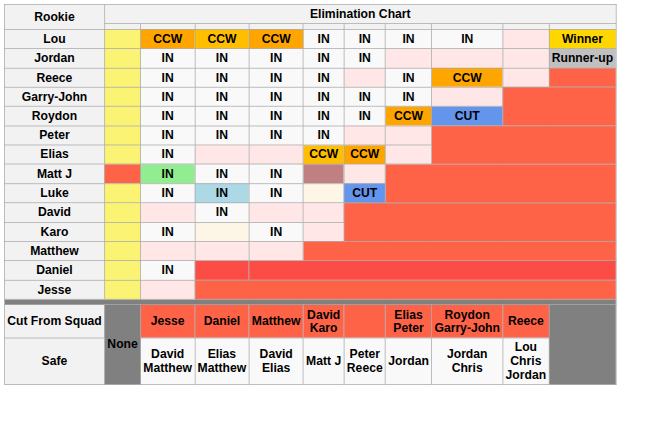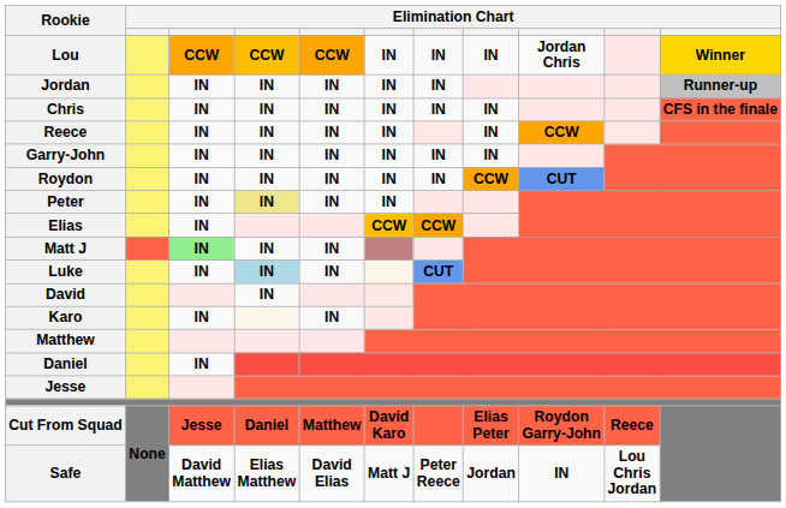 <table class="wikitable plainrowheaders" style="text-align: center">
 <tr>
 <th rowspan="2">Rookie</th>
 <th colspan="10">Elimination Chart</th>
 </tr>
 <tr>
 <th></th>
 <th></th>
 <th></th>
 <th></th>
 <th></th>
 <th></th>
 <th></th>
 <th></th>
 <th></th>
 <th></th>
 </tr>
 <tr>
 <th>Lou</th>
 <td style="background:#fbf373;"></td>
 <td style="background:orange;"><strong>CCW</strong></td>
 <td style="background:#FFBF00;"><strong>CCW</strong></td>
 <td style="background:orange;"><strong>CCW</strong></td>
 <td><strong>IN</strong></td>
 <td><strong>IN</strong></td>
 <td><strong>IN</strong></td>
-<td><strong>IN</strong></td>
+<td><strong>Jordan</strong><br><strong>Chris</strong></td>
 <td style="background:#ffe7e7;"></td>
 <td style="background:gold;"><strong>Winner</strong></td>
 </tr>
 <tr>
 <th>Jordan</th>
 <td style="background:#fbf373;"></td>
 <td><strong>IN</strong></td>
 <td><strong>IN</strong></td>
 <td><strong>IN</strong></td>
 <td><strong>IN</strong></td>
 <td><strong>IN</strong></td>
 <td style="background:#ffe7e7;"></td>
 <td style="background:#ffe7e7;"></td>
 <td style="background:#ffe7e7;"></td>
 <td style="background:silver;"><strong>Runner-up</strong></td>
+</tr>
+<tr>
+<th>Chris</th>
+<td style="background:#fbf373;"></td>
+<td><strong>IN</strong></td>
+<td><strong>IN</strong></td>
+<td><strong>IN</strong></td>
+<td><strong>IN</strong></td>
+<td><strong>IN</strong></td>
+<td><strong>IN</strong></td>
+<td style="background:#ffe7e7;"></td>
+<td style="background:#ffe7e7;"></td>
+<td style="background:tomato;"><strong>CFS in the finale</strong></td>
 </tr>
 <tr>
 <th>Reece</th>
 <td style="background:#fbf373;"></td>
 <td><strong>IN</strong></td>
 <td><strong>IN</strong></td>
 <td><strong>IN</strong></td>
 <td><strong>IN</strong></td>
 <td style="background:#ffe7e7;"></td>
 <td><strong>IN</strong></td>
 <td style="background:orange;"><strong>CCW</strong></td>
 <td style="background:#ffe7e7;"></td>
 <td style="background:tomato;"></td>
 </tr>
 <tr>
 <th>Garry-John</th>
 <td style="background:#fbf373;"></td>
 <td><strong>IN</strong></td>
 <td><strong>IN</strong></td>
 <td><strong>IN</strong></td>
 <td><strong>IN</strong></td>
 <td><strong>IN</strong></td>
 <td><strong>IN</strong></td>
 <td style="background:#ffe7e7;"></td>
 <td colspan="2" rowspan="2" style="background:tomato;"></td>
 </tr>
 <tr>
 <th>Roydon</th>
 <td style="background:#fbf373;"></td>
 <td><strong>IN</strong></td>
 <td><strong>IN</strong></td>
 <td><strong>IN</strong></td>
 <td><strong>IN</strong></td>
 <td><strong>IN</strong></td>
 <td style="background:orange;"><strong>CCW</strong></td>
 <td style="background:cornflowerblue; color:black;"><strong>CUT</strong></td>
 </tr>
 <tr>
 <th>Peter</th>
 <td style="background:#fbf373;"></td>
 <td><strong>IN</strong></td>
-<td><strong>IN</strong></td>
+<td style="background: khaki;"><strong>IN</strong></td>
 <td><strong>IN</strong></td>
 <td><strong>IN</strong></td>
 <td style="background:#ffe7e7;"></td>
 <td style="background:#ffe7e7;"></td>
 <td colspan="3" rowspan="2" style="background:tomato;"></td>
 </tr>
 <tr>
 <th>Elias</th>
 <td style="background:#fbf373;"></td>
 <td><strong>IN</strong></td>
 <td style="background:#ffe7e7;"></td>
 <td style="background:#ffe7e7;"></td>
 <td style="background:#FFBF00"><strong>CCW</strong></td>
 <td style="background:orange;"><strong>CCW</strong></td>
 <td style="background:#ffe7e7;"></td>
 </tr>
 <tr>
 <th>Matt J</th>
 <td style="background:tomato;"><strong></strong></td>
 <td style="background:lightgreen;"><strong>IN</strong></td>
 <td><strong>IN</strong></td>
 <td><strong>IN</strong></td>
 <td style="background:#C08081;"></td>
 <td style="background:#ffe7e7;"></td>
 <td colspan="4" rowspan="2" style="background:tomato;"></td>
 </tr>
 <tr>
 <th>Luke</th>
 <td style="background:#fbf373;"></td>
 <td><strong>IN</strong></td>
 <td style="background: lightblue;"><strong>IN</strong></td>
 <td><strong>IN</strong></td>
 <td style="background:#FDF5E6;"></td>
 <td style="background:cornflowerblue; color:black;"><strong>CUT</strong></td>
 </tr>
 <tr>
 <th>David</th>
 <td style="background:#fbf373;"></td>
 <td style="background:#ffe7e7;"></td>
 <td><strong>IN</strong></td>
 <td style="background:#ffe7e7;"></td>
 <td style="background:#ffe7e7;"></td>
 <td colspan="5" rowspan="2" style="background:tomato;"></td>
 </tr>
 <tr>
 <th>Karo</th>
 <td style="background:#fbf373;"></td>
 <td><strong>IN</strong></td>
 <td style="background:#FDF5E6;"></td>
 <td><strong>IN</strong></td>
 <td style="background:#ffe7e7;"></td>
 </tr>
 <tr>
 <th>Matthew</th>
 <td style="background:#fbf373;"></td>
 <td style="background:#ffe7e7;"></td>
 <td style="background:#ffe7e7;"></td>
 <td style="background:#ffe7e7;"></td>
 <td colspan="6" style="background:tomato;"></td>
 </tr>
 <tr>
 <th>Daniel</th>
 <td style="background:#fbf373;"></td>
 <td><strong>IN</strong></td>
 <td style="background:#FB4D46;"></td>
 <td colspan="7" style="background:#FB4D46;"></td>
 </tr>
 <tr>
 <th>Jesse</th>
 <td style="background:#fbf373;"></td>
 <td style="background:#ffe7e7;"></td>
 <td colspan="8" style="background:tomato;"></td>
 </tr>
 <tr>
 <td style="background:grey;" colspan="11"></td>
 </tr>
 <tr>
 <th>Cut From Squad</th>
 <td rowspan="2" style="background:grey;"><strong>None</strong></td>
 <td style="background:tomato;"><strong>Jesse</strong></td>
 <td style="background:tomato;"><strong>Daniel</strong></td>
 <td style="background:tomato;"><strong>Matthew</strong></td>
 <td style="background:tomato;"><strong>David<br>Karo</strong></td>
 <td style="background:tomato;"></td>
 <td style="background:tomato;"><strong>Elias<br>Peter</strong></td>
 <td style="background:tomato;"><strong>Roydon<br>Garry-John</strong></td>
 <td style="background:tomato;"><strong>Reece</strong></td>
 <td rowspan="2" style="background:grey;"></td>
 </tr>
 <tr>
 <th>Safe</th>
 <td><strong>David<br>Matthew</strong></td>
 <td><strong>Elias<br>Matthew</strong></td>
 <td><strong>David<br>Elias</strong></td>
 <td><strong>Matt J</strong></td>
 <td><strong>Peter</strong><br><strong>Reece</strong></td>
 <td><strong>Jordan</strong></td>
-<td><strong>Jordan</strong><br><strong>Chris</strong></td>
+<td><strong>IN</strong></td>
 <td><strong>Lou</strong><br><strong>Chris</strong><br><strong>Jordan</strong></td>
 </tr>
 </table>
